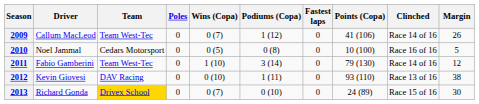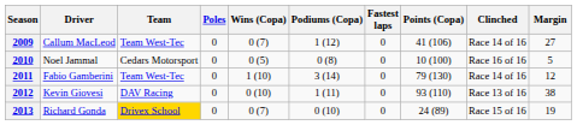 <table class="wikitable sortable" style="font-size:85%; text-align:center;">
 <tr>
 <th scope=col>Season</th>
 <th scope=col>Driver</th>
 <th scope=col>Team</th>
 <th scope=col><a href='#'>Poles</a></th>
 <th scope=col>Wins (Copa)</th>
 <th scope=col>Podiums (Copa)</th>
 <th scope=col width="40">Fastest laps</th>
 <th scope=col>Points (Copa)</th>
 <th scope=col>Clinched</th>
 <th scope=col width="50">Margin</th>
 </tr>
 <tr>
 <th><a href='#'>2009</a></th>
 <td align=left> <a href='#'>Callum MacLeod</a></td>
 <td align=left> <a href='#'>Team West-Tec</a></td>
 <td>0</td>
 <td>0 (7)</td>
 <td>1 (12)</td>
 <td>0</td>
 <td>41 (106)</td>
 <td>Race 14 of 16</td>
-<td>26</td>
+<td>27</td>
 </tr>
 <tr>
 <th><a href='#'>2010</a></th>
 <td align=left> Noel Jammal</td>
 <td align=left> Cedars Motorsport</td>
 <td>0</td>
 <td>0 (5)</td>
 <td>0 (8)</td>
 <td>0</td>
 <td>10 (100)</td>
 <td>Race 16 of 16</td>
 <td>5</td>
 </tr>
 <tr>
 <th><a href='#'>2011</a></th>
 <td align=left> <a href='#'>Fabio Gamberini</a></td>
 <td align=left> <a href='#'>Team West-Tec</a></td>
 <td>0</td>
 <td>1 (10)</td>
 <td>3 (14)</td>
 <td>0</td>
 <td>79 (130)</td>
 <td>Race 14 of 16</td>
 <td>12</td>
 </tr>
 <tr>
 <th><a href='#'>2012</a></th>
 <td align=left> <a href='#'>Kevin Giovesi</a></td>
 <td align=left> <a href='#'>DAV Racing</a></td>
 <td>0</td>
 <td>0 (10)</td>
 <td>1 (11)</td>
 <td>0</td>
 <td>93 (110)</td>
 <td>Race 13 of 16</td>
 <td>38</td>
 </tr>
 <tr>
 <th><a href='#'>2013</a></th>
 <td align=left> <a href='#'>Richard Gonda</a></td>
 <td align=left style="background: gold;"> <a href='#'>Drivex School</a></td>
 <td>0</td>
 <td>0 (7)</td>
 <td>0 (10)</td>
 <td>0</td>
 <td>24 (89)</td>
 <td>Race 15 of 16</td>
-<td>30</td>
+<td>19</td>
 </tr>
 </table>
